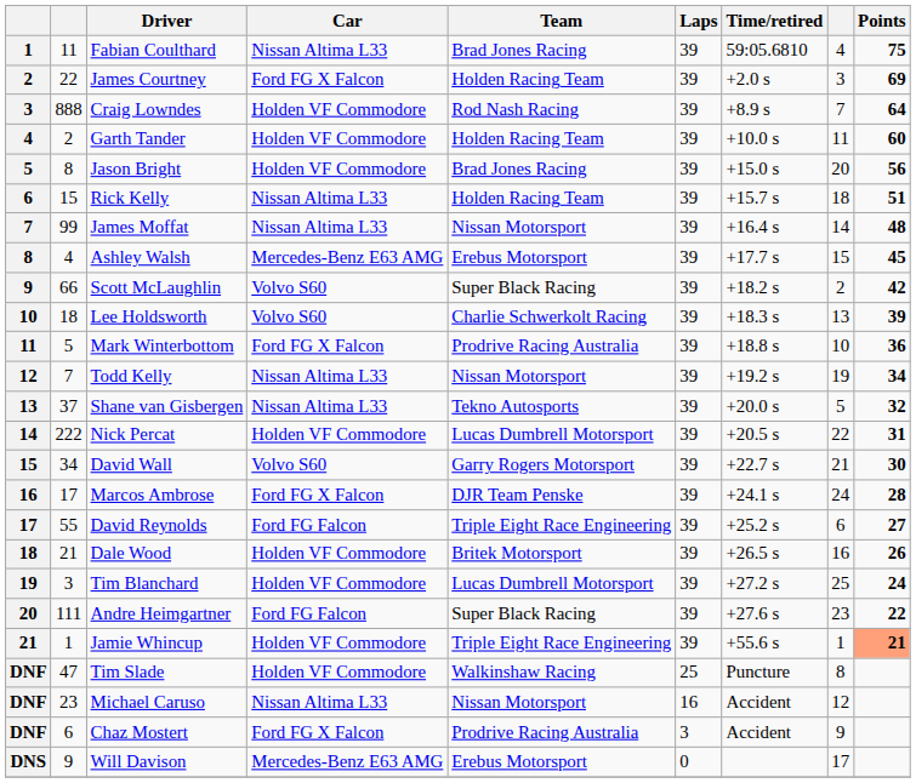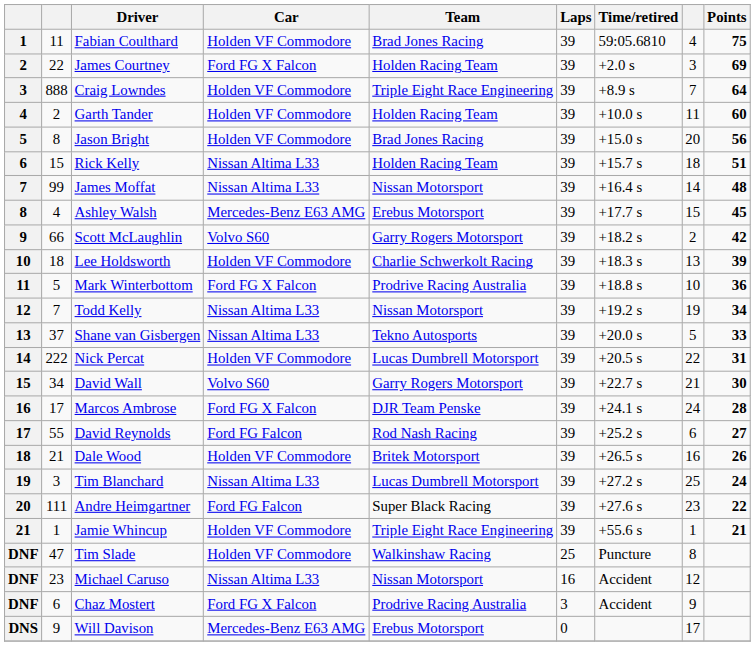 <table class="wikitable" style="font-size: 90%">
 <tr>
 <th></th>
 <th></th>
 <th>Driver</th>
 <th>Car</th>
 <th>Team</th>
 <th>Laps</th>
 <th>Time/retired</th>
 <th></th>
 <th>Points</th>
 </tr>
 <tr>
 <th>1</th>
 <td align="center">11</td>
 <td> <a href='#'>Fabian Coulthard</a></td>
-<td><a href='#'>Nissan Altima L33</a></td>
+<td><a href='#'>Holden VF Commodore</a></td>
 <td><a href='#'>Brad Jones Racing</a></td>
 <td>39</td>
 <td>59:05.6810</td>
 <td align="center">4</td>
 <td align="right"><strong>75</strong></td>
 </tr>
 <tr>
 <th>2</th>
 <td align="center">22</td>
 <td> <a href='#'>James Courtney</a></td>
 <td><a href='#'>Ford FG X Falcon</a></td>
 <td><a href='#'>Holden Racing Team</a></td>
 <td>39</td>
 <td>+2.0 s</td>
 <td align="center">3</td>
 <td align="right"><strong>69</strong></td>
 </tr>
 <tr>
 <th>3</th>
 <td align="center">888</td>
 <td> <a href='#'>Craig Lowndes</a></td>
 <td><a href='#'>Holden VF Commodore</a></td>
-<td><a href='#'>Rod Nash Racing</a></td>
+<td><a href='#'>Triple Eight Race Engineering</a></td>
 <td>39</td>
 <td>+8.9 s</td>
 <td align="center">7</td>
 <td align="right"><strong>64</strong></td>
 </tr>
 <tr>
 <th>4</th>
 <td align="center">2</td>
 <td> <a href='#'>Garth Tander</a></td>
 <td><a href='#'>Holden VF Commodore</a></td>
 <td><a href='#'>Holden Racing Team</a></td>
 <td>39</td>
 <td>+10.0 s</td>
 <td align="center">11</td>
 <td align="right"><strong>60</strong></td>
 </tr>
 <tr>
 <th>5</th>
 <td align="center">8</td>
 <td> <a href='#'>Jason Bright</a></td>
 <td><a href='#'>Holden VF Commodore</a></td>
 <td><a href='#'>Brad Jones Racing</a></td>
 <td>39</td>
 <td>+15.0 s</td>
 <td align="center">20</td>
 <td align="right"><strong>56</strong></td>
 </tr>
 <tr>
 <th>6</th>
 <td align="center">15</td>
 <td> <a href='#'>Rick Kelly</a></td>
 <td><a href='#'>Nissan Altima L33</a></td>
 <td><a href='#'>Holden Racing Team</a></td>
 <td>39</td>
 <td>+15.7 s</td>
 <td align="center">18</td>
 <td align="right"><strong>51</strong></td>
 </tr>
 <tr>
 <th>7</th>
 <td align="center">99</td>
 <td> <a href='#'>James Moffat</a></td>
 <td><a href='#'>Nissan Altima L33</a></td>
 <td><a href='#'>Nissan Motorsport</a></td>
 <td>39</td>
 <td>+16.4 s</td>
 <td align="center">14</td>
 <td align="right"><strong>48</strong></td>
 </tr>
 <tr>
 <th>8</th>
 <td align="center">4</td>
 <td> <a href='#'>Ashley Walsh</a></td>
 <td><a href='#'>Mercedes-Benz E63 AMG</a></td>
 <td><a href='#'>Erebus Motorsport</a></td>
 <td>39</td>
 <td>+17.7 s</td>
 <td align="center">15</td>
 <td align="right"><strong>45</strong></td>
 </tr>
 <tr>
 <th>9</th>
 <td align="center">66</td>
 <td> <a href='#'>Scott McLaughlin</a></td>
 <td><a href='#'>Volvo S60</a></td>
-<td>Super Black Racing</td>
+<td><a href='#'>Garry Rogers Motorsport</a></td>
 <td>39</td>
 <td>+18.2 s</td>
 <td align="center">2</td>
 <td align="right"><strong>42</strong></td>
 </tr>
 <tr>
 <th>10</th>
 <td align="center">18</td>
 <td> <a href='#'>Lee Holdsworth</a></td>
-<td><a href='#'>Volvo S60</a></td>
+<td><a href='#'>Holden VF Commodore</a></td>
 <td><a href='#'>Charlie Schwerkolt Racing</a></td>
 <td>39</td>
 <td>+18.3 s</td>
 <td align="center">13</td>
 <td align="right"><strong>39</strong></td>
 </tr>
 <tr>
 <th>11</th>
 <td align="center">5</td>
 <td> <a href='#'>Mark Winterbottom</a></td>
 <td><a href='#'>Ford FG X Falcon</a></td>
 <td><a href='#'>Prodrive Racing Australia</a></td>
 <td>39</td>
 <td>+18.8 s</td>
 <td align="center">10</td>
 <td align="right"><strong>36</strong></td>
 </tr>
 <tr>
 <th>12</th>
 <td align="center">7</td>
 <td> <a href='#'>Todd Kelly</a></td>
 <td><a href='#'>Nissan Altima L33</a></td>
 <td><a href='#'>Nissan Motorsport</a></td>
 <td>39</td>
 <td>+19.2 s</td>
 <td align="center">19</td>
 <td align="right"><strong>34</strong></td>
 </tr>
 <tr>
 <th>13</th>
 <td align="center">37</td>
 <td> <a href='#'>Shane van Gisbergen</a></td>
 <td><a href='#'>Nissan Altima L33</a></td>
 <td><a href='#'>Tekno Autosports</a></td>
 <td>39</td>
 <td>+20.0 s</td>
 <td align="center">5</td>
-<td align="right"><strong>32</strong></td>
+<td align="right"><strong>33</strong></td>
 </tr>
 <tr>
 <th>14</th>
 <td align="center">222</td>
 <td> <a href='#'>Nick Percat</a></td>
 <td><a href='#'>Holden VF Commodore</a></td>
 <td><a href='#'>Lucas Dumbrell Motorsport</a></td>
 <td>39</td>
 <td>+20.5 s</td>
 <td align="center">22</td>
 <td align="right"><strong>31</strong></td>
 </tr>
 <tr>
 <th>15</th>
 <td align="center">34</td>
 <td> <a href='#'>David Wall</a></td>
 <td><a href='#'>Volvo S60</a></td>
 <td><a href='#'>Garry Rogers Motorsport</a></td>
 <td>39</td>
 <td>+22.7 s</td>
 <td align="center">21</td>
 <td align="right"><strong>30</strong></td>
 </tr>
 <tr>
 <th>16</th>
 <td align="center">17</td>
 <td> <a href='#'>Marcos Ambrose</a></td>
 <td><a href='#'>Ford FG X Falcon</a></td>
 <td><a href='#'>DJR Team Penske</a></td>
 <td>39</td>
 <td>+24.1 s</td>
 <td align="center">24</td>
 <td align="right"><strong>28</strong></td>
 </tr>
 <tr>
 <th>17</th>
 <td align="center">55</td>
 <td> <a href='#'>David Reynolds</a></td>
 <td><a href='#'>Ford FG Falcon</a></td>
-<td><a href='#'>Triple Eight Race Engineering</a></td>
+<td><a href='#'>Rod Nash Racing</a></td>
 <td>39</td>
 <td>+25.2 s</td>
 <td align="center">6</td>
 <td align="right"><strong>27</strong></td>
 </tr>
 <tr>
 <th>18</th>
 <td align="center">21</td>
 <td> <a href='#'>Dale Wood</a></td>
 <td><a href='#'>Holden VF Commodore</a></td>
 <td><a href='#'>Britek Motorsport</a></td>
 <td>39</td>
 <td>+26.5 s</td>
 <td align="center">16</td>
 <td align="right"><strong>26</strong></td>
 </tr>
 <tr>
 <th>19</th>
 <td align="center">3</td>
 <td> <a href='#'>Tim Blanchard</a></td>
-<td><a href='#'>Holden VF Commodore</a></td>
+<td><a href='#'>Nissan Altima L33</a></td>
 <td><a href='#'>Lucas Dumbrell Motorsport</a></td>
 <td>39</td>
 <td>+27.2 s</td>
 <td align="center">25</td>
 <td align="right"><strong>24</strong></td>
 </tr>
 <tr>
 <th>20</th>
 <td align="center">111</td>
 <td> <a href='#'>Andre Heimgartner</a></td>
 <td><a href='#'>Ford FG Falcon</a></td>
 <td>Super Black Racing</td>
 <td>39</td>
 <td>+27.6 s</td>
 <td align="center">23</td>
 <td align="right"><strong>22</strong></td>
 </tr>
 <tr>
 <th>21</th>
 <td align="center">1</td>
 <td> <a href='#'>Jamie Whincup</a></td>
 <td><a href='#'>Holden VF Commodore</a></td>
 <td><a href='#'>Triple Eight Race Engineering</a></td>
 <td>39</td>
 <td>+55.6 s</td>
 <td align="center">1</td>
-<td align="right" style="background: lightsalmon;"><strong>21</strong></td>
+<td align="right"><strong>21</strong></td>
 </tr>
 <tr>
 <th>DNF</th>
 <td align="center">47</td>
 <td> <a href='#'>Tim Slade</a></td>
 <td><a href='#'>Holden VF Commodore</a></td>
 <td><a href='#'>Walkinshaw Racing</a></td>
 <td>25</td>
 <td>Puncture</td>
 <td align="center">8</td>
 <td></td>
 </tr>
 <tr>
 <th>DNF</th>
 <td align="center">23</td>
 <td> <a href='#'>Michael Caruso</a></td>
 <td><a href='#'>Nissan Altima L33</a></td>
 <td><a href='#'>Nissan Motorsport</a></td>
 <td>16</td>
 <td>Accident</td>
 <td align="center">12</td>
 <td></td>
 </tr>
 <tr>
 <th>DNF</th>
 <td align="center">6</td>
 <td> <a href='#'>Chaz Mostert</a></td>
 <td><a href='#'>Ford FG X Falcon</a></td>
 <td><a href='#'>Prodrive Racing Australia</a></td>
 <td>3</td>
 <td>Accident</td>
 <td align="center">9</td>
 <td></td>
 </tr>
 <tr>
 <th>DNS</th>
 <td align="center">9</td>
 <td> <a href='#'>Will Davison</a></td>
 <td><a href='#'>Mercedes-Benz E63 AMG</a></td>
 <td><a href='#'>Erebus Motorsport</a></td>
 <td>0</td>
 <td></td>
 <td align="center">17</td>
 <td></td>
 </tr>
 <tr>
 </tr>
 </table>
